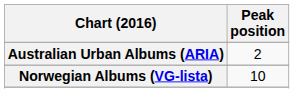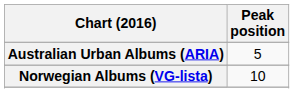 <table class="wikitable sortable plainrowheaders" style="text-align:center">
 <tr>
 <th scope="col">Chart (2016)</th>
 <th scope="col">Peak<br> position</th>
 </tr>
 <tr>
 </tr>
 <tr>
 <th scope="row">Australian Urban Albums (<a href='#'>ARIA</a>)</th>
-<td>2</td>
+<td>5</td>
 </tr>
 <tr>
 </tr>
 <tr>
 </tr>
 <tr>
 </tr>
 <tr>
 </tr>
 <tr>
 </tr>
 <tr>
 </tr>
 <tr>
 </tr>
 <tr>
 </tr>
 <tr>
 </tr>
 <tr>
 </tr>
 <tr>
 </tr>
 <tr>
 </tr>
 <tr>
 <th scope="row">Norwegian Albums (<a href='#'>VG-lista</a>)</th>
 <td>10</td>
 </tr>
 <tr>
 </tr>
 <tr>
 </tr>
 <tr>
 </tr>
 <tr>
 </tr>
 <tr>
 </tr>
 <tr>
 </tr>
 <tr>
 </tr>
 </table>
